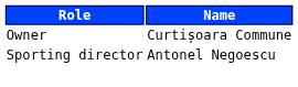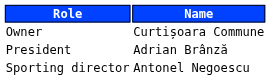 <table class="toccolours">
 <tr>
 <th style="background:#0042ff;color:#FFFFFF;border:1px solid #000000;">Role</th>
 <th style="background:#0042ff;color:#FFFFFF;border:1px solid #000000;">Name</th>
 </tr>
 <tr>
 <td>Owner</td>
 <td> Curtișoara Commune</td>
 </tr>
 <tr>
+<td>President</td>
+<td> Adrian Brânză</td>
+</tr>
+<tr>
 <td>Sporting director</td>
 <td> Antonel Negoescu</td>
 </tr>
 </table>
